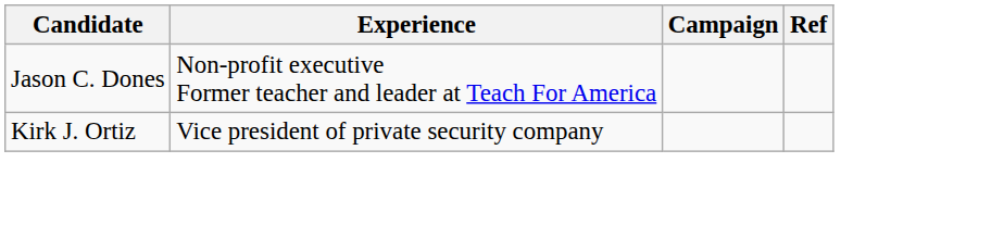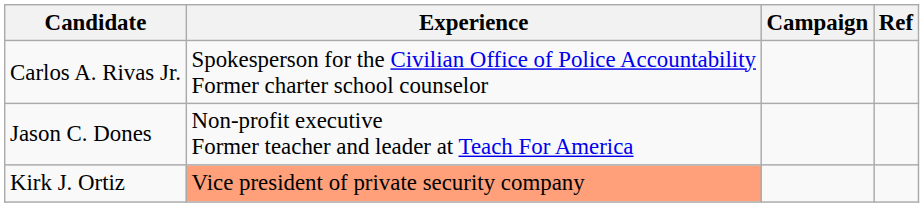 <table class="wikitable">
 <tr>
 <th>Candidate</th>
 <th>Experience</th>
 <th>Campaign</th>
 <th>Ref</th>
+</tr>
+<tr>
+<td>Carlos A. Rivas Jr.</td>
+<td>Spokesperson for the <a href='#'>Civilian Office of Police Accountability</a><br>Former charter school counselor</td>
+<td></td>
+<td></td>
 </tr>
 <tr>
 <td>Jason C. Dones</td>
 <td>Non-profit executive<br>Former teacher and leader at <a href='#'>Teach For America</a></td>
 <td></td>
 <td></td>
 </tr>
 <tr>
 <td>Kirk J. Ortiz</td>
-<td>Vice president of private security company</td>
+<td style="background: lightsalmon;">Vice president of private security company</td>
 <td></td>
 <td></td>
 </tr>
 </table>
